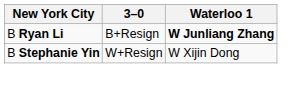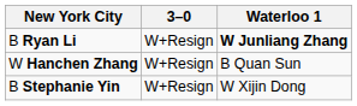 <table class="wikitable">
 <tr>
 <th>New York City</th>
 <th>3–0</th>
 <th>Waterloo 1</th>
 </tr>
 <tr>
 <td>B <strong>Ryan Li</strong></td>
-<td>B+Resign</td>
+<td>W+Resign</td>
 <td><strong>W Junliang Zhang</strong></td>
+</tr>
+<tr>
+<td>W <strong>Hanchen Zhang</strong></td>
+<td>W+Resign</td>
+<td>B Quan Sun</td>
 </tr>
 <tr>
 <td>B <strong>Stephanie Yin</strong></td>
 <td>W+Resign</td>
 <td>W Xijin Dong</td>
 </tr>
 </table>
